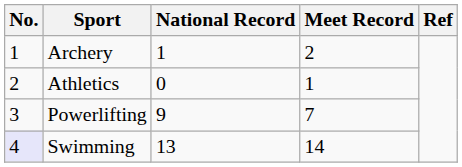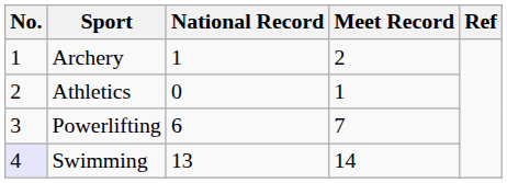 <table class="wikitable">
 <tr>
 <th>No.</th>
 <th>Sport</th>
 <th>National Record</th>
 <th>Meet Record</th>
 <th>Ref</th>
 </tr>
 <tr>
 <td>1</td>
 <td>Archery</td>
 <td>1</td>
 <td>2</td>
 <td rowspan=4></td>
 </tr>
 <tr>
 <td>2</td>
 <td>Athletics</td>
 <td>0</td>
 <td>1</td>
 </tr>
 <tr>
 <td>3</td>
 <td>Powerlifting</td>
-<td>9</td>
+<td>6</td>
 <td>7</td>
 </tr>
 <tr>
 <td style="background: lavender;">4</td>
 <td>Swimming</td>
 <td>13</td>
 <td>14</td>
 </tr>
 </table>
